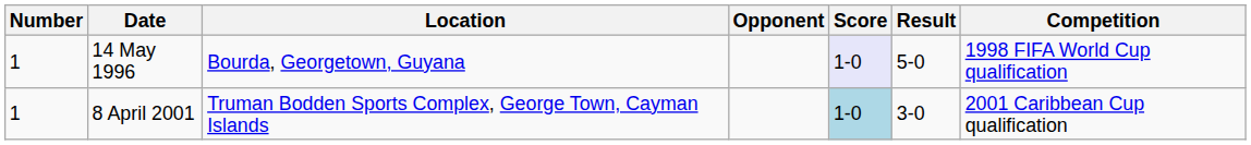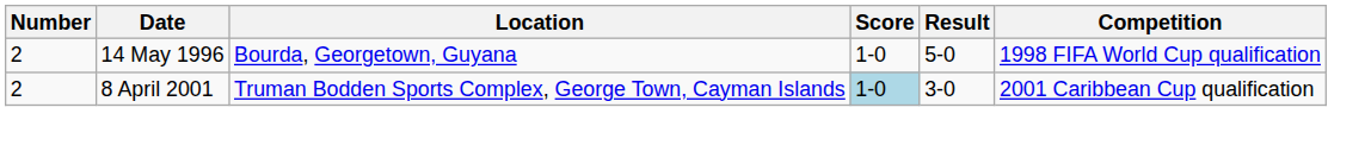 <table class="wikitable" style="font-size:85%;">
 <tr>
 <th>Number</th>
 <th>Date</th>
 <th>Location</th>
-<th>Opponent</th>
 <th>Score</th>
 <th>Result</th>
 <th>Competition</th>
 </tr>
 <tr>
-<td>1</td>
+<td>2</td>
 <td>14 May 1996</td>
 <td><a href='#'>Bourda</a>, <a href='#'>Georgetown, Guyana</a></td>
-<td></td>
-<td style="background: lavender;">1-0</td>
+<td>1-0</td>
 <td>5-0</td>
 <td><a href='#'>1998 FIFA World Cup qualification</a></td>
 </tr>
 <tr>
-<td>1</td>
+<td>2</td>
 <td>8 April 2001</td>
 <td><a href='#'>Truman Bodden Sports Complex</a>, <a href='#'>George Town, Cayman Islands</a></td>
-<td></td>
 <td style="background: lightblue;">1-0</td>
 <td>3-0</td>
 <td><a href='#'>2001 Caribbean Cup</a> qualification</td>
 </tr>
 </table>
